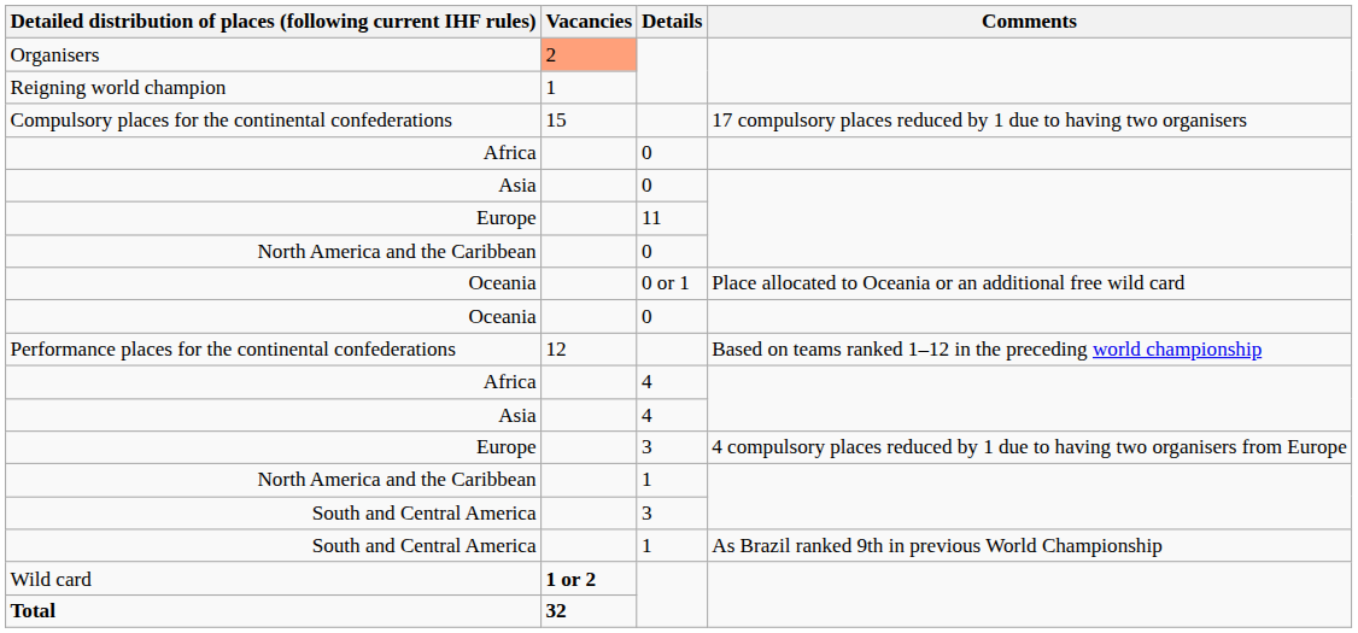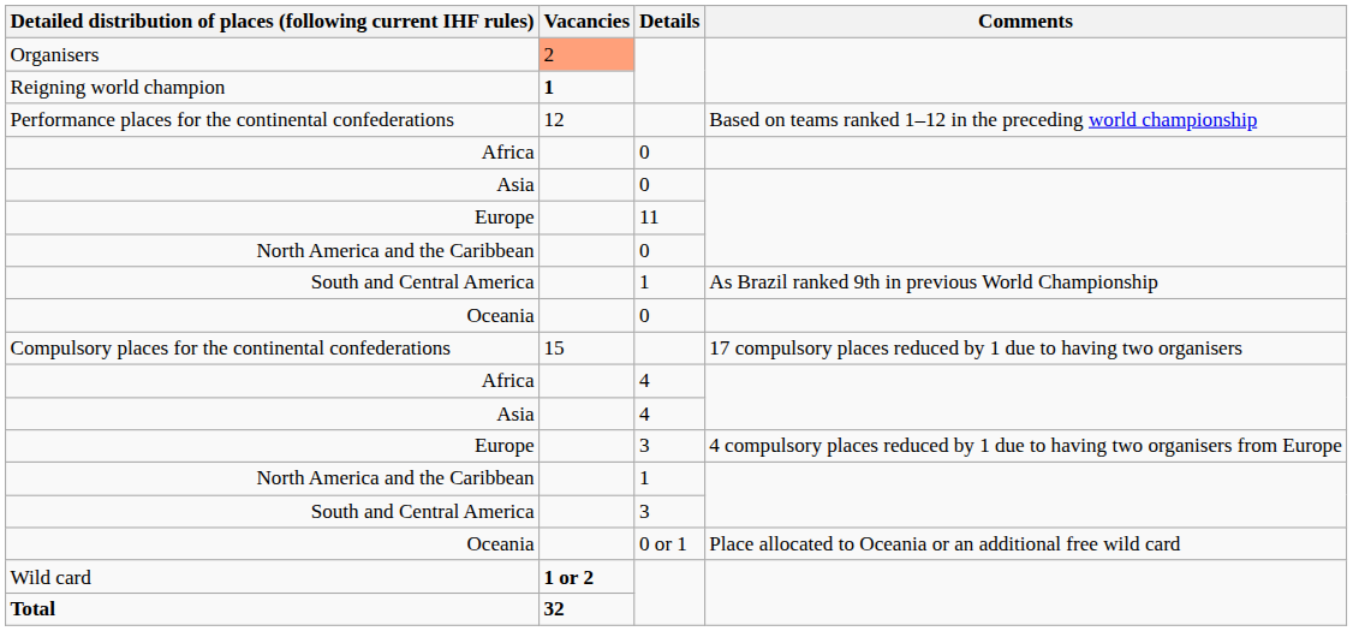 <table class="wikitable collapsible collapsed">
 <tr>
 <th>Detailed distribution of places (following current IHF rules)</th>
 <th>Vacancies</th>
 <th>Details</th>
 <th>Comments</th>
 </tr>
 <tr>
 <td>Organisers</td>
 <td style="background: lightsalmon;">2</td>
 <td rowspan=2></td>
 <td rowspan=2></td>
 </tr>
 <tr>
 <td>Reigning world champion</td>
-<td>1</td>
+<td><strong>1</strong></td>
 </tr>
 <tr>
-<td>Compulsory places for the continental confederations</td>
-<td>15</td>
+<td>Performance places for the continental confederations</td>
+<td>12</td>
 <td></td>
-<td>17 compulsory places reduced by 1 due to having two organisers</td>
+<td>Based on teams ranked 1–12 in the preceding <a href='#'>world championship</a></td>
 </tr>
 <tr>
 <td style="text-align:right;">Africa</td>
 <td></td>
 <td>0</td>
 <td></td>
 </tr>
 <tr>
 <td style="text-align:right;">Asia</td>
 <td></td>
 <td>0</td>
 </tr>
 <tr>
 <td style="text-align:right;">Europe</td>
 <td></td>
 <td>11</td>
 </tr>
 <tr>
 <td style="text-align:right;">North America and the Caribbean</td>
 <td></td>
 <td>0</td>
 </tr>
 <tr>
-<td style="text-align:right;">Oceania</td>
+<td style="text-align:right;">South and Central America</td>
 <td></td>
-<td>0 or 1</td>
-<td>Place allocated to Oceania or an additional free wild card</td>
+<td>1</td>
+<td>As Brazil ranked 9th in previous World Championship</td>
 </tr>
 <tr>
 <td style="text-align:right;">Oceania</td>
 <td></td>
 <td>0</td>
 </tr>
 <tr>
-<td>Performance places for the continental confederations</td>
-<td>12</td>
+<td>Compulsory places for the continental confederations</td>
+<td>15</td>
 <td></td>
-<td>Based on teams ranked 1–12 in the preceding <a href='#'>world championship</a></td>
+<td>17 compulsory places reduced by 1 due to having two organisers</td>
 </tr>
 <tr>
 <td style="text-align:right;">Africa</td>
 <td></td>
 <td>4</td>
 </tr>
 <tr>
 <td style="text-align:right;">Asia</td>
 <td></td>
 <td>4</td>
 </tr>
 <tr>
 <td style="text-align:right;">Europe</td>
 <td></td>
 <td>3</td>
 <td>4 compulsory places reduced by 1 due to having two organisers from Europe</td>
 </tr>
 <tr>
 <td style="text-align:right;">North America and the Caribbean</td>
 <td></td>
 <td>1</td>
 </tr>
 <tr>
 <td style="text-align:right;">South and Central America</td>
 <td></td>
 <td>3</td>
 </tr>
 <tr>
-<td style="text-align:right;">South and Central America</td>
+<td style="text-align:right;">Oceania</td>
 <td></td>
-<td>1</td>
-<td>As Brazil ranked 9th in previous World Championship</td>
+<td>0 or 1</td>
+<td>Place allocated to Oceania or an additional free wild card</td>
 </tr>
 <tr>
 <td>Wild card</td>
 <td><strong>1 or 2</strong></td>
 <td rowspan=2></td>
 </tr>
 <tr>
 <td><strong>Total</strong></td>
 <td><strong>32</strong></td>
 </tr>
 </table>
